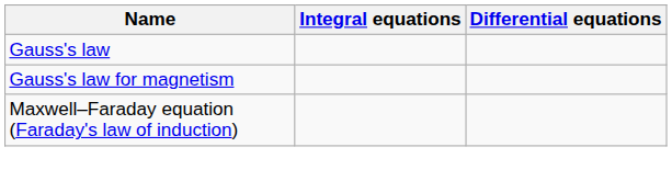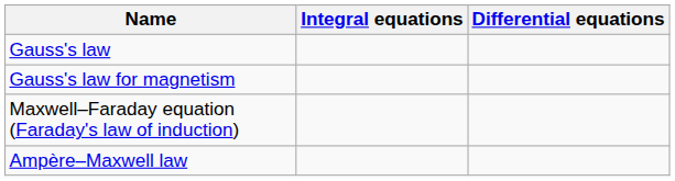 <table class="wikitable">
 <tr>
 <th scope="col" style="width: 15em;">Name</th>
 <th scope="col"><a href='#'>Integral</a> equations</th>
 <th scope="col"><a href='#'>Differential</a> equations</th>
 </tr>
 <tr>
 <td><a href='#'>Gauss's law</a></td>
 <td></td>
 <td></td>
 </tr>
 <tr>
 <td><a href='#'>Gauss's law for magnetism</a></td>
 <td></td>
 <td></td>
 </tr>
 <tr>
 <td>Maxwell–Faraday equation (<a href='#'>Faraday's law of induction</a>)</td>
 <td></td>
 <td></td>
 </tr>
+<tr>
+<td><a href='#'>Ampère–Maxwell law</a></td>
+<td></td>
+<td></td>
+</tr>
 </table>
